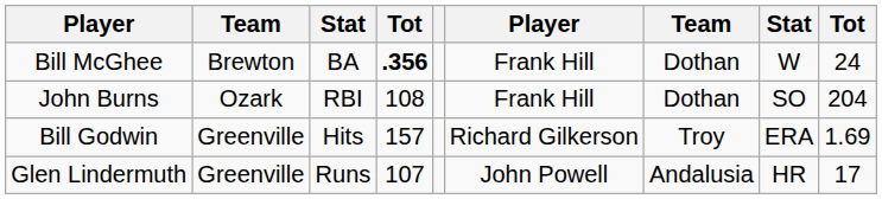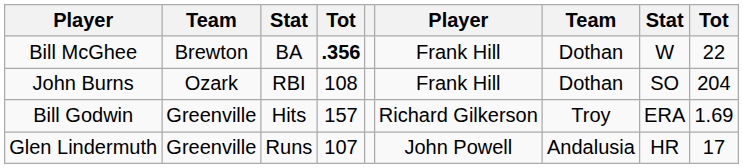 <table class="wikitable">
 <tr>
 <th>Player</th>
 <th>Team</th>
 <th>Stat</th>
 <th>Tot</th>
 <th></th>
 <th>Player</th>
 <th>Team</th>
 <th>Stat</th>
 <th>Tot</th>
 </tr>
 <tr align=center>
 <td>Bill McGhee</td>
 <td>Brewton</td>
 <td>BA</td>
 <td><strong>.356</strong></td>
 <td></td>
 <td>Frank Hill</td>
 <td>Dothan</td>
 <td>W</td>
-<td>24</td>
+<td>22</td>
 </tr>
 <tr align=center>
 <td>John Burns</td>
 <td>Ozark</td>
 <td>RBI</td>
 <td>108</td>
 <td></td>
 <td>Frank Hill</td>
 <td>Dothan</td>
 <td>SO</td>
 <td>204</td>
 </tr>
 <tr align=center>
 <td>Bill Godwin</td>
 <td>Greenville</td>
 <td>Hits</td>
 <td>157</td>
 <td></td>
 <td>Richard Gilkerson</td>
 <td>Troy</td>
 <td>ERA</td>
 <td>1.69</td>
 </tr>
 <tr align=center>
 <td>Glen Lindermuth</td>
 <td>Greenville</td>
 <td>Runs</td>
 <td>107</td>
 <td></td>
 <td>John Powell</td>
 <td>Andalusia</td>
 <td>HR</td>
 <td>17</td>
 </tr>
 </table>
